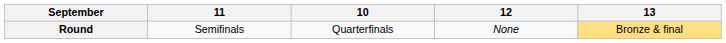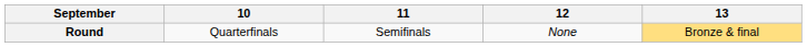 <table class="wikitable" style="text-align:center">
 <tr>
 <th width=10%>September</th>
+<th width=10%>10</th>
 <th width=10%>11</th>
-<th width=10%>10</th>
 <th width=10%>12</th>
 <th width=10%>13</th>
 </tr>
 <tr>
 <th>Round</th>
+<td>Quarterfinals</td>
 <td>Semifinals</td>
-<td>Quarterfinals</td>
 <td><em>None</em></td>
 <td bgcolor="FFDF80">Bronze & final</td>
 </tr>
 </table>
